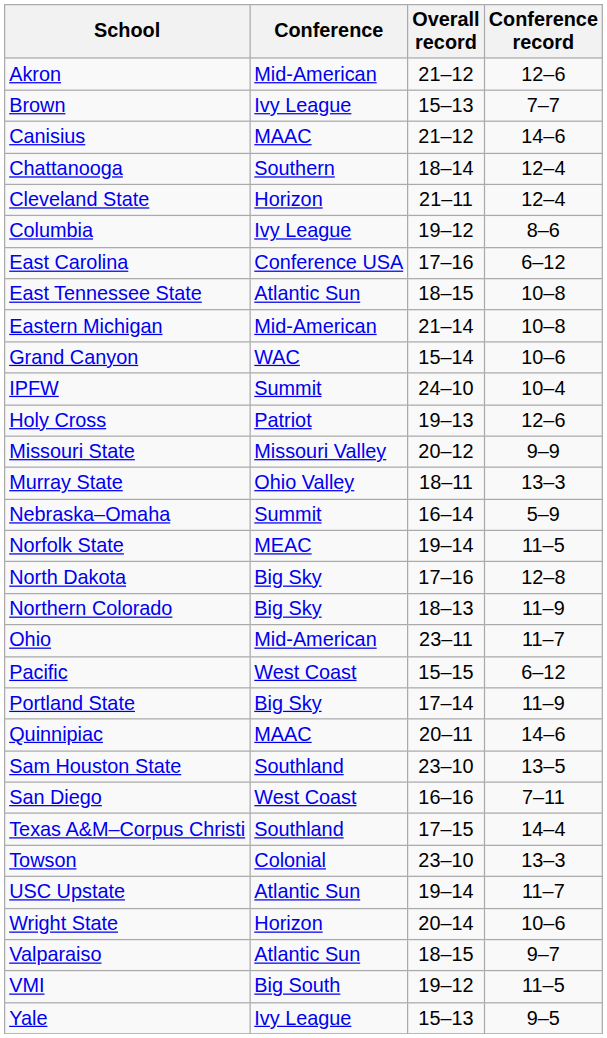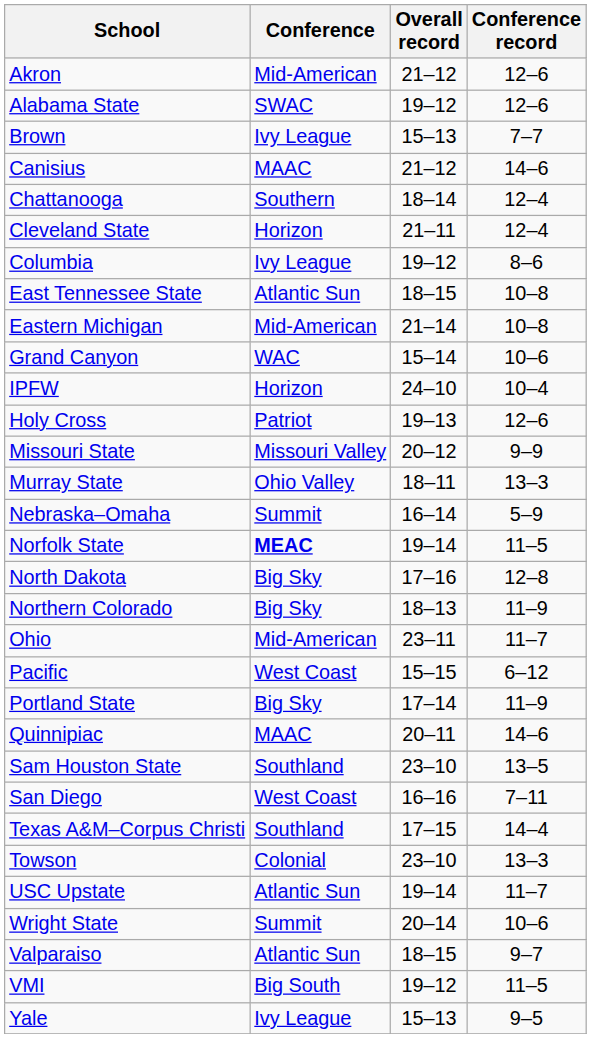 <table class="wikitable sortable" style="text-align: center;">
 <tr>
 <th>School</th>
 <th>Conference</th>
 <th>Overall<br>record</th>
 <th>Conference<br>record</th>
 </tr>
 <tr>
 <td align=left><a href='#'>Akron</a></td>
 <td align=left><a href='#'>Mid-American</a></td>
 <td>21–12</td>
+<td>12–6</td>
+</tr>
+<tr>
+<td align=left><a href='#'>Alabama State</a></td>
+<td align=left><a href='#'>SWAC</a></td>
+<td>19–12</td>
 <td>12–6</td>
 </tr>
 <tr>
 <td align=left><a href='#'>Brown</a></td>
 <td align=left><a href='#'>Ivy League</a></td>
 <td>15–13</td>
 <td>7–7</td>
 </tr>
 <tr>
 <td align=left><a href='#'>Canisius</a></td>
 <td align=left><a href='#'>MAAC</a></td>
 <td>21–12</td>
 <td>14–6</td>
 </tr>
 <tr>
 <td align=left><a href='#'>Chattanooga</a></td>
 <td align=left><a href='#'>Southern</a></td>
 <td>18–14</td>
 <td>12–4</td>
 </tr>
 <tr>
 <td align=left><a href='#'>Cleveland State</a></td>
 <td align=left><a href='#'>Horizon</a></td>
 <td>21–11</td>
 <td>12–4</td>
 </tr>
 <tr>
 <td align=left><a href='#'>Columbia</a></td>
 <td align=left><a href='#'>Ivy League</a></td>
 <td>19–12</td>
 <td>8–6</td>
 </tr>
 <tr>
-<td align=left><a href='#'>East Carolina</a></td>
-<td align=left><a href='#'>Conference USA</a></td>
-<td>17–16</td>
-<td>6–12</td>
-</tr>
-<tr>
 <td align=left><a href='#'>East Tennessee State</a></td>
 <td align=left><a href='#'>Atlantic Sun</a></td>
 <td>18–15</td>
 <td>10–8</td>
 </tr>
 <tr>
 <td align=left><a href='#'>Eastern Michigan</a></td>
 <td align=left><a href='#'>Mid-American</a></td>
 <td>21–14</td>
 <td>10–8</td>
 </tr>
 <tr>
 <td align=left><a href='#'>Grand Canyon</a></td>
 <td align=left><a href='#'>WAC</a></td>
 <td>15–14</td>
 <td>10–6</td>
 </tr>
 <tr>
 <td align=left><a href='#'>IPFW</a></td>
-<td align=left><a href='#'>Summit</a></td>
+<td align=left><a href='#'>Horizon</a></td>
 <td>24–10</td>
 <td>10–4</td>
 </tr>
 <tr>
 <td align=left><a href='#'>Holy Cross</a></td>
 <td align=left><a href='#'>Patriot</a></td>
 <td>19–13</td>
 <td>12–6</td>
 </tr>
 <tr>
 <td align=left><a href='#'>Missouri State</a></td>
 <td align=left><a href='#'>Missouri Valley</a></td>
 <td>20–12</td>
 <td>9–9</td>
 </tr>
 <tr>
 <td align=left><a href='#'>Murray State</a></td>
 <td align=left><a href='#'>Ohio Valley</a></td>
 <td>18–11</td>
 <td>13–3</td>
 </tr>
 <tr>
 <td align=left><a href='#'>Nebraska–Omaha</a></td>
 <td align=left><a href='#'>Summit</a></td>
 <td>16–14</td>
 <td>5–9</td>
 </tr>
 <tr>
 <td align=left><a href='#'>Norfolk State</a></td>
-<td align=left><a href='#'>MEAC</a></td>
+<td align=left><strong><a href='#'>MEAC</a></strong></td>
 <td>19–14</td>
 <td>11–5</td>
 </tr>
 <tr>
 <td align=left><a href='#'>North Dakota</a></td>
 <td align=left><a href='#'>Big Sky</a></td>
 <td>17–16</td>
 <td>12–8</td>
 </tr>
 <tr>
 <td align=left><a href='#'>Northern Colorado</a></td>
 <td align=left><a href='#'>Big Sky</a></td>
 <td>18–13</td>
 <td>11–9</td>
 </tr>
 <tr>
 <td align=left><a href='#'>Ohio</a></td>
 <td align=left><a href='#'>Mid-American</a></td>
 <td>23–11</td>
 <td>11–7</td>
 </tr>
 <tr>
 <td align=left><a href='#'>Pacific</a></td>
 <td align=left><a href='#'>West Coast</a></td>
 <td>15–15</td>
 <td>6–12</td>
 </tr>
 <tr>
 <td align=left><a href='#'>Portland State</a></td>
 <td align=left><a href='#'>Big Sky</a></td>
 <td>17–14</td>
 <td>11–9</td>
 </tr>
 <tr>
 <td align=left><a href='#'>Quinnipiac</a></td>
 <td align=left><a href='#'>MAAC</a></td>
 <td>20–11</td>
 <td>14–6</td>
 </tr>
 <tr>
 <td align=left><a href='#'>Sam Houston State</a></td>
 <td align=left><a href='#'>Southland</a></td>
 <td>23–10</td>
 <td>13–5</td>
 </tr>
 <tr>
 <td align=left><a href='#'>San Diego</a></td>
 <td align=left><a href='#'>West Coast</a></td>
 <td>16–16</td>
 <td>7–11</td>
 </tr>
 <tr>
 <td align=left><a href='#'>Texas A&M–Corpus Christi</a></td>
 <td align=left><a href='#'>Southland</a></td>
 <td>17–15</td>
 <td>14–4</td>
 </tr>
 <tr>
 <td align=left><a href='#'>Towson</a></td>
 <td align=left><a href='#'>Colonial</a></td>
 <td>23–10</td>
 <td>13–3</td>
 </tr>
 <tr>
 <td align=left><a href='#'>USC Upstate</a></td>
 <td align=left><a href='#'>Atlantic Sun</a></td>
 <td>19–14</td>
 <td>11–7</td>
 </tr>
 <tr>
 <td align=left><a href='#'>Wright State</a></td>
-<td align=left><a href='#'>Horizon</a></td>
+<td align=left><a href='#'>Summit</a></td>
 <td>20–14</td>
 <td>10–6</td>
 </tr>
 <tr>
 <td align=left><a href='#'>Valparaiso</a></td>
 <td align=left><a href='#'>Atlantic Sun</a></td>
 <td>18–15</td>
 <td>9–7</td>
 </tr>
 <tr>
 <td align=left><a href='#'>VMI</a></td>
 <td align=left><a href='#'>Big South</a></td>
 <td>19–12</td>
 <td>11–5</td>
 </tr>
 <tr>
 <td align=left><a href='#'>Yale</a></td>
 <td align=left><a href='#'>Ivy League</a></td>
 <td>15–13</td>
 <td>9–5</td>
 </tr>
 </table>
